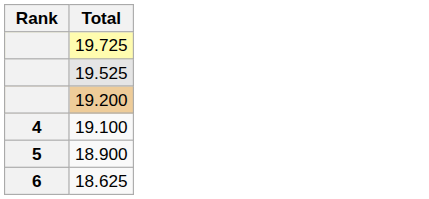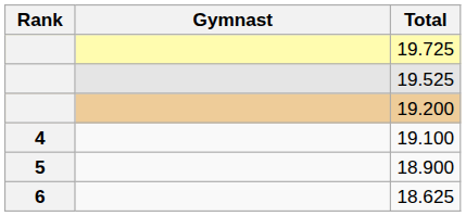 <table class="wikitable sortable" style="text-align:center; font-size:95%">
 <tr>
 <th scope="col" style="width:50px;">Rank</th>
+<th scope="col" style="width:250px;">Gymnast</th>
 <th scope="col" style="width:50px;">Total</th>
 </tr>
 <tr style="background:#fffcaf;">
 <th scope=row style="text-align:center"></th>
+<td style="text-align:left;"></td>
 <td>19.725</td>
 </tr>
 <tr style="background:#e5e5e5;">
 <th scope=row style="text-align:center"></th>
+<td style="text-align:left;"></td>
 <td>19.525</td>
 </tr>
 <tr style="background:#ec9;">
 <th scope=row style="text-align:center"></th>
+<td style="text-align:left;"></td>
 <td>19.200</td>
 </tr>
 <tr>
 <th scope=row style="text-align:center">4</th>
+<td style="text-align:left;"></td>
 <td>19.100</td>
 </tr>
 <tr>
 <th scope=row style="text-align:center">5</th>
+<td style="text-align:left;"></td>
 <td>18.900</td>
 </tr>
 <tr>
 <th scope=row style="text-align:center">6</th>
+<td style="text-align:left;"></td>
 <td>18.625</td>
 </tr>
 </table>
